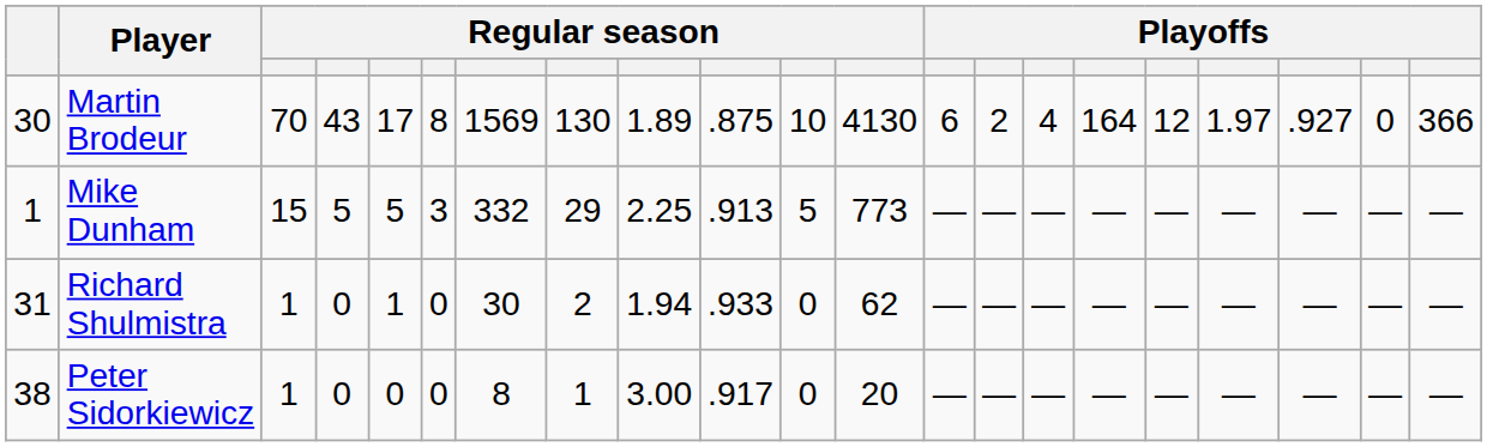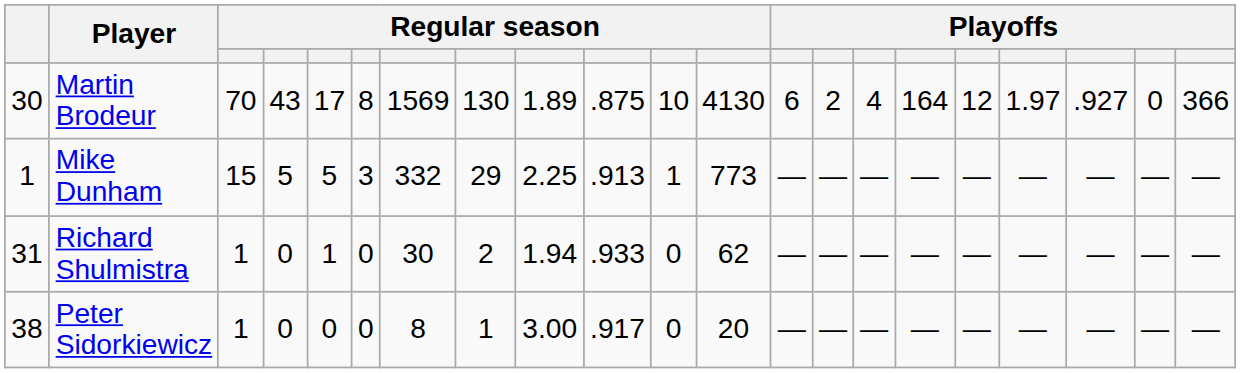 <table class="wikitable plainrowheaders" style="text-align:center;">
 <tr>
 <th scope="col" rowspan="2"></th>
 <th scope="col" rowspan="2">Player</th>
 <th scope=colgroup colspan=10>Regular season</th>
 <th scope=colgroup colspan=9>Playoffs</th>
 </tr>
 <tr>
 <th scope="col"></th>
 <th scope="col"></th>
 <th scope="col"></th>
 <th scope="col"></th>
 <th scope="col"></th>
 <th scope="col"></th>
 <th scope="col"></th>
 <th scope="col"></th>
 <th scope="col"></th>
 <th scope="col"></th>
 <th scope="col"></th>
 <th scope="col"></th>
 <th scope="col"></th>
 <th scope="col"></th>
 <th scope="col"></th>
 <th scope="col"></th>
 <th scope="col"></th>
 <th scope="col"></th>
 <th scope="col"></th>
 </tr>
 <tr>
 <td scope="row">30</td>
 <td align="left"><a href='#'>Martin Brodeur</a></td>
 <td>70</td>
 <td>43</td>
 <td>17</td>
 <td>8</td>
 <td>1569</td>
 <td>130</td>
 <td>1.89</td>
 <td>.875</td>
 <td>10</td>
 <td>4130</td>
 <td>6</td>
 <td>2</td>
 <td>4</td>
 <td>164</td>
 <td>12</td>
 <td>1.97</td>
 <td>.927</td>
 <td>0</td>
 <td>366</td>
 </tr>
 <tr>
 <td scope="row">1</td>
 <td align="left"><a href='#'>Mike Dunham</a></td>
 <td>15</td>
 <td>5</td>
 <td>5</td>
 <td>3</td>
 <td>332</td>
 <td>29</td>
 <td>2.25</td>
 <td>.913</td>
-<td>5</td>
+<td>1</td>
 <td>773</td>
 <td>—</td>
 <td>—</td>
 <td>—</td>
 <td>—</td>
 <td>—</td>
 <td>—</td>
 <td>—</td>
 <td>—</td>
 <td>—</td>
 </tr>
 <tr>
 <td scope="row">31</td>
 <td align="left"><a href='#'>Richard Shulmistra</a></td>
 <td>1</td>
 <td>0</td>
 <td>1</td>
 <td>0</td>
 <td>30</td>
 <td>2</td>
 <td>1.94</td>
 <td>.933</td>
 <td>0</td>
 <td>62</td>
 <td>—</td>
 <td>—</td>
 <td>—</td>
 <td>—</td>
 <td>—</td>
 <td>—</td>
 <td>—</td>
 <td>—</td>
 <td>—</td>
 </tr>
 <tr>
 <td scope="row">38</td>
 <td align="left"><a href='#'>Peter Sidorkiewicz</a></td>
 <td>1</td>
 <td>0</td>
 <td>0</td>
 <td>0</td>
 <td>8</td>
 <td>1</td>
 <td>3.00</td>
 <td>.917</td>
 <td>0</td>
 <td>20</td>
 <td>—</td>
 <td>—</td>
 <td>—</td>
 <td>—</td>
 <td>—</td>
 <td>—</td>
 <td>—</td>
 <td>—</td>
 <td>—</td>
 </tr>
 </table>
